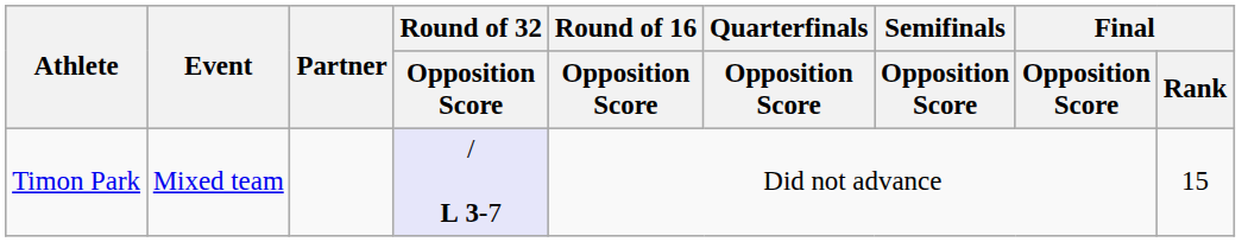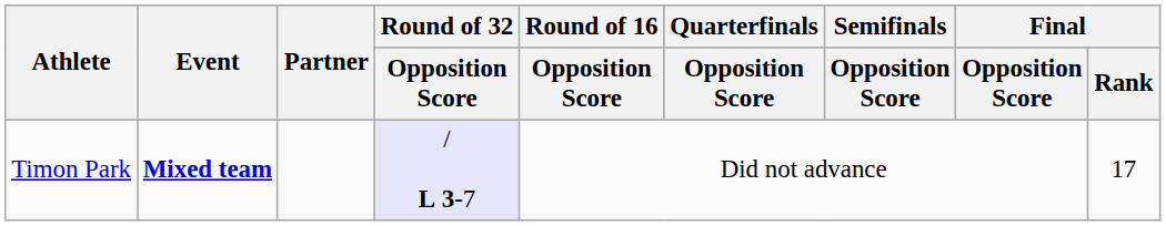 <table class="wikitable" border="1" style="font-size:90%">
 <tr>
 <th rowspan=2>Athlete</th>
 <th rowspan=2>Event</th>
 <th rowspan=2>Partner</th>
 <th>Round of 32</th>
 <th>Round of 16</th>
 <th>Quarterfinals</th>
 <th>Semifinals</th>
 <th colspan=2>Final</th>
 </tr>
 <tr>
 <th>Opposition<br>Score</th>
 <th>Opposition<br>Score</th>
 <th>Opposition<br>Score</th>
 <th>Opposition<br>Score</th>
 <th>Opposition<br>Score</th>
 <th>Rank</th>
 </tr>
 <tr>
 <td><a href='#'>Timon Park</a></td>
-<td><a href='#'>Mixed team</a></td>
+<td><strong><a href='#'>Mixed team</a></strong></td>
 <td></td>
 <td align=center style="background: lavender;">/ <br>  <br> <strong>L</strong> <strong>3</strong>-7</td>
 <td colspan=4 align=center>Did not advance</td>
-<td align=center>15</td>
+<td align=center>17</td>
 </tr>
 </table>
